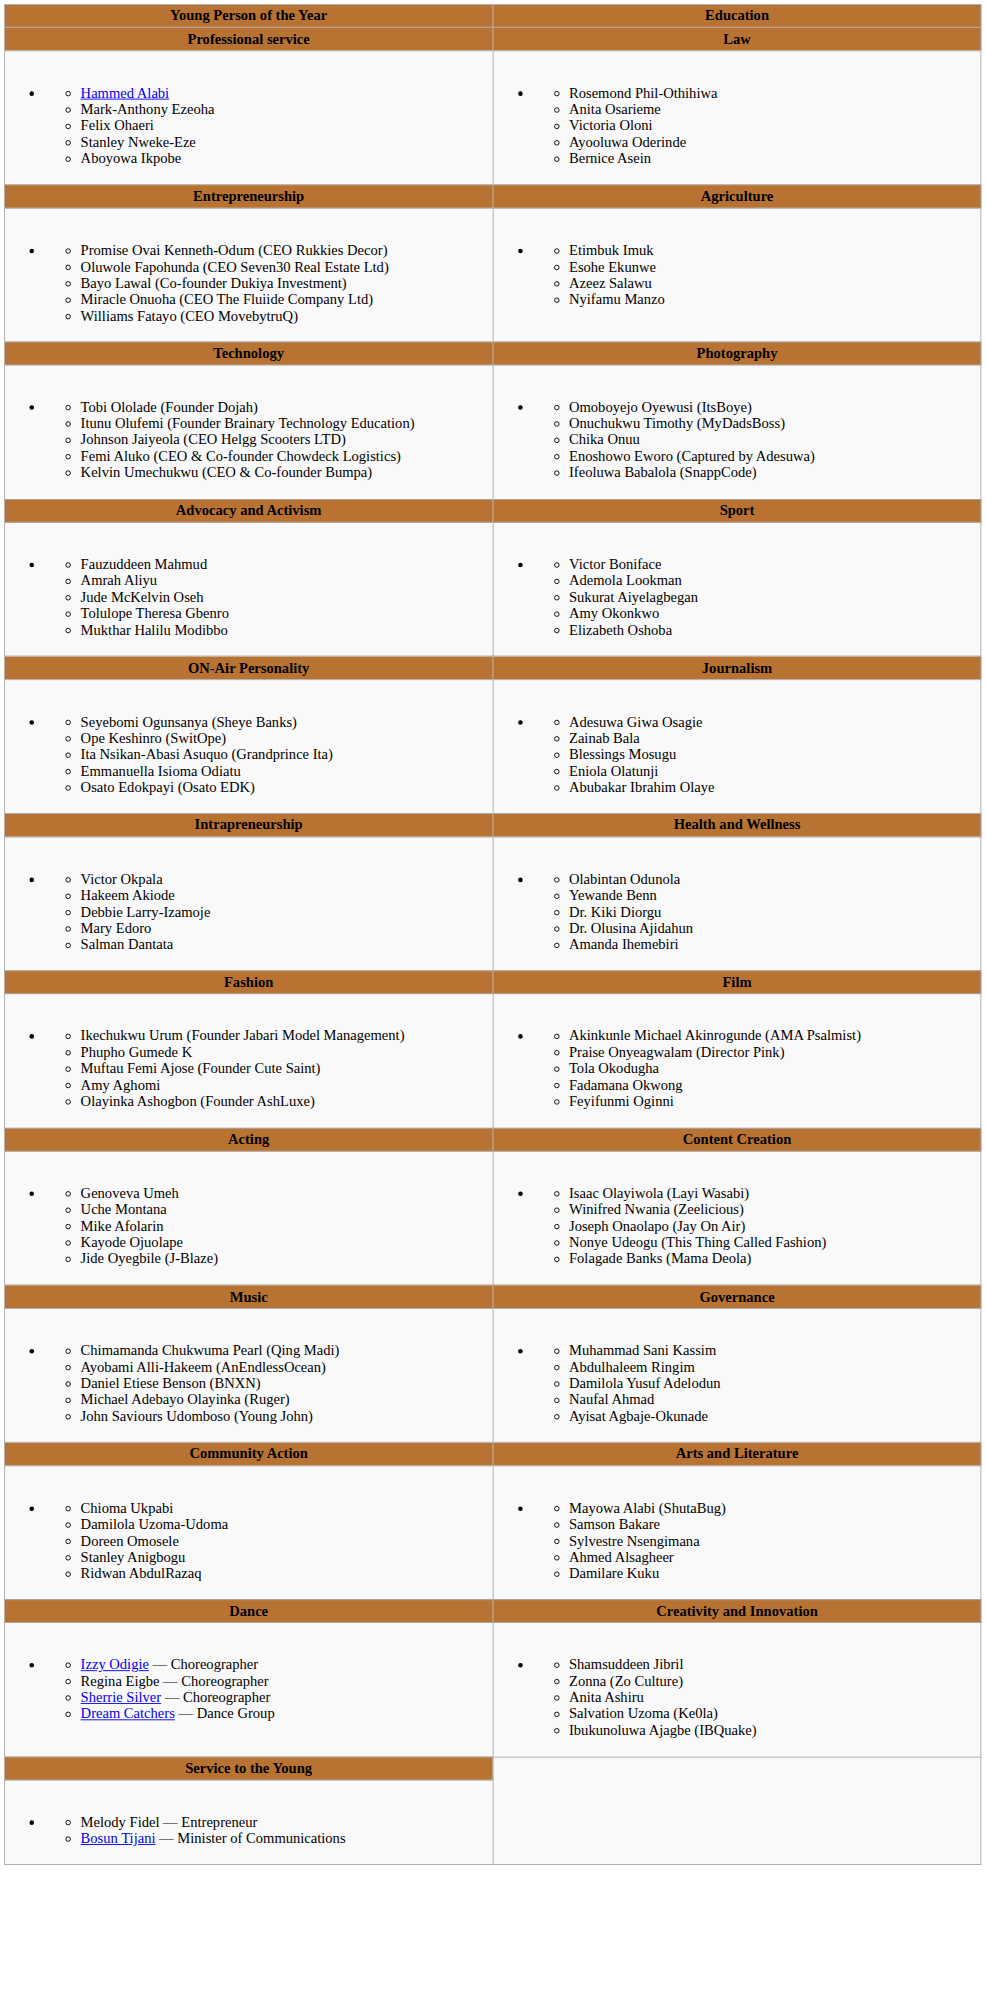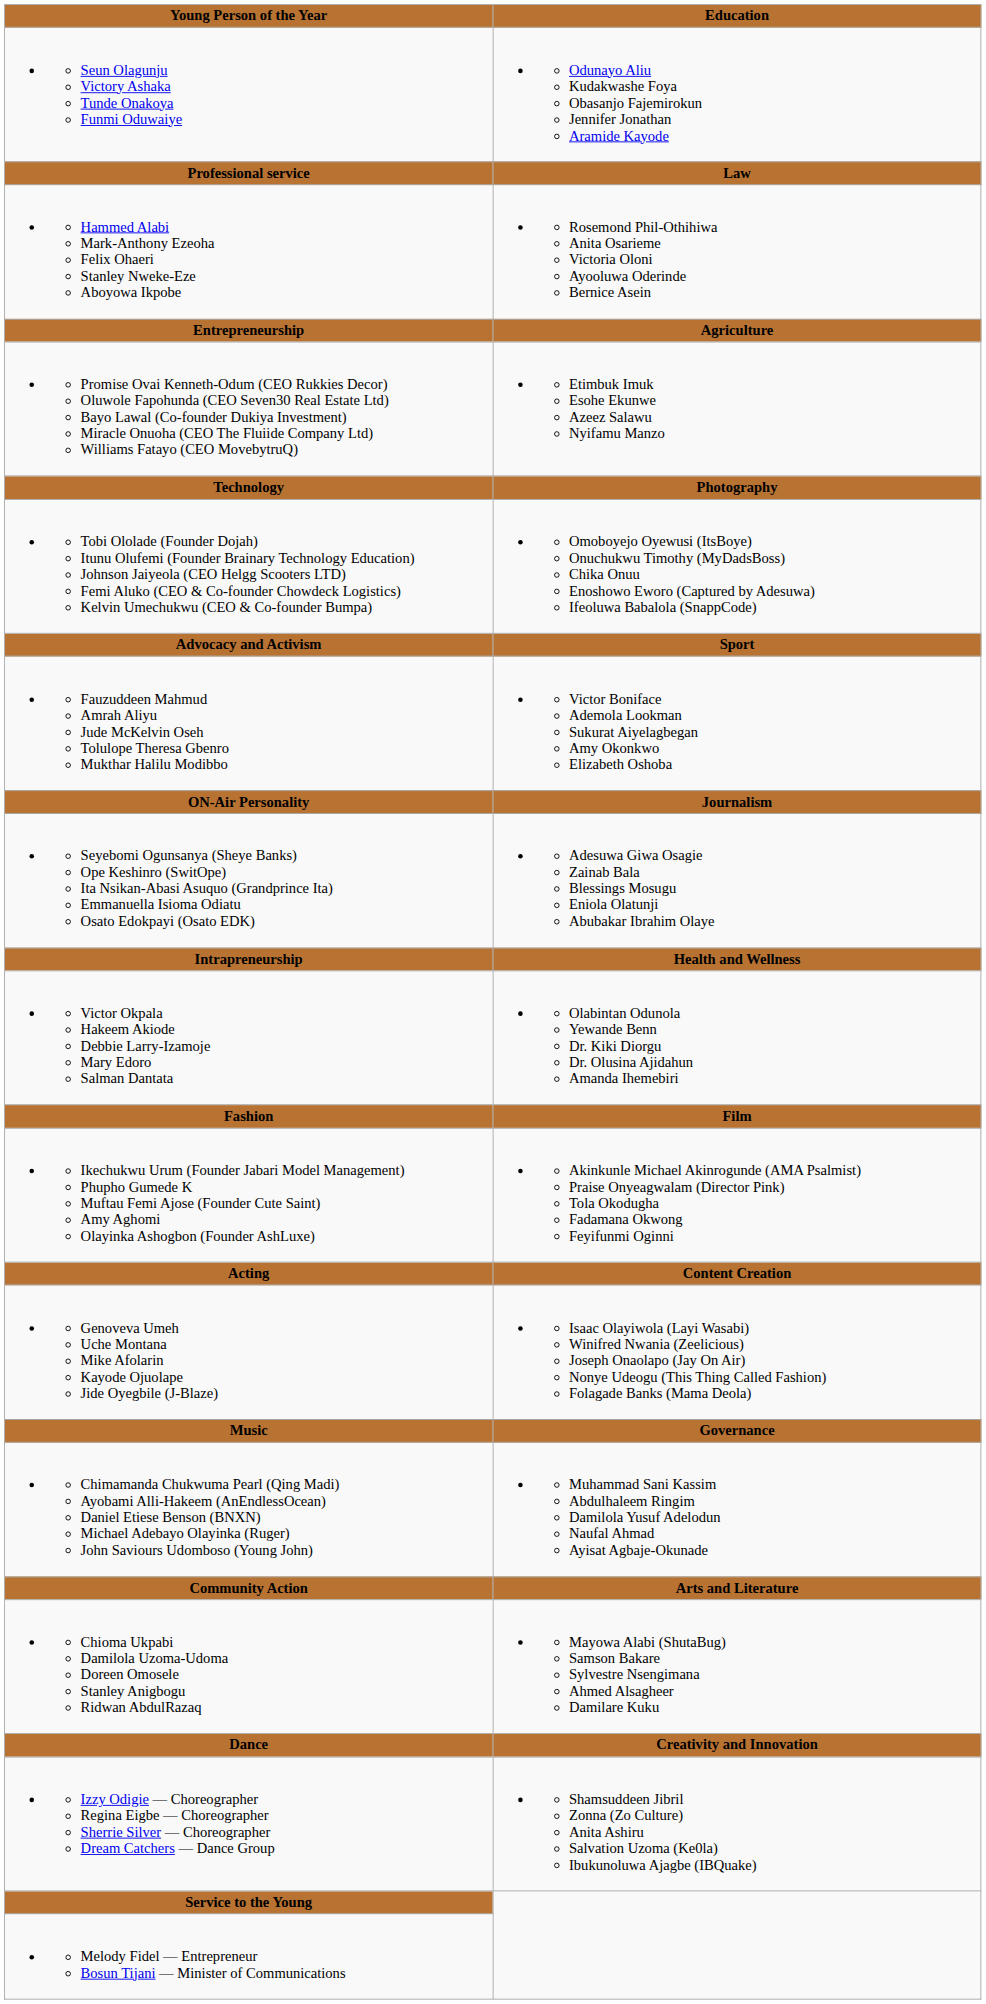 <table class=wikitable width="85%">
 <tr>
 <th style="background:#B87333;" ! width="50%">Young Person of the Year</th>
 <th style="background:#B87333;" ! width="50%">Education</th>
+</tr>
+<tr>
+<td valign="top"><br><ul><li><ul><li><a href='#'>Seun Olagunju</a></li><li><a href='#'>Victory Ashaka</a></li><li><a href='#'>Tunde Onakoya</a></li><li><a href='#'>Funmi Oduwaiye</a></li></ul></li></ul></td>
+<td valign="top"><br><ul><li><ul><li><a href='#'>Odunayo Aliu</a></li><li>Kudakwashe Foya</li><li>Obasanjo Fajemirokun</li><li>Jennifer Jonathan</li><li><a href='#'>Aramide Kayode</a></li></ul></li></ul></td>
 </tr>
 <tr>
 <th style="background:#B87333;" ! width="50%">Professional service</th>
 <th style="background:#B87333;" ! width="50%">Law</th>
 </tr>
 <tr>
 <td valign="top"><br><ul><li><ul><li><a href='#'>Hammed Alabi</a></li><li>Mark-Anthony Ezeoha</li><li>Felix Ohaeri</li><li>Stanley Nweke-Eze</li><li>Aboyowa Ikpobe</li></ul></li></ul></td>
 <td valign="top"><br><ul><li><ul><li>Rosemond Phil-Othihiwa</li><li>Anita Osarieme</li><li>Victoria Oloni</li><li>Ayooluwa Oderinde</li><li>Bernice Asein</li></ul></li></ul></td>
 </tr>
 <tr>
 <th style="background:#B87333;" ! width="50%">Entrepreneurship</th>
 <th style="background:#B87333;" ! width="50%">Agriculture</th>
 </tr>
 <tr>
 <td valign="top"><br><ul><li><ul><li>Promise Ovai Kenneth-Odum (CEO Rukkies Decor)</li><li>Oluwole Fapohunda (CEO Seven30 Real Estate Ltd)</li><li>Bayo Lawal (Co-founder Dukiya Investment)</li><li>Miracle Onuoha (CEO The Fluiide Company Ltd)</li><li>Williams Fatayo (CEO MovebytruQ)</li></ul></li></ul></td>
 <td valign="top"><br><ul><li><ul><li>Etimbuk Imuk</li><li>Esohe Ekunwe</li><li>Azeez Salawu</li><li>Nyifamu Manzo</li></ul></li></ul></td>
 </tr>
 <tr>
 <th style="background:#B87333;" ! width="50%">Technology</th>
 <th style="background:#B87333;" ! width="50%">Photography</th>
 </tr>
 <tr>
 <td valign="top"><br><ul><li><ul><li>Tobi Ololade (Founder Dojah)</li><li>Itunu Olufemi (Founder Brainary Technology Education)</li><li>Johnson Jaiyeola (CEO Helgg Scooters LTD)</li><li>Femi Aluko (CEO & Co-founder Chowdeck Logistics)</li><li>Kelvin Umechukwu (CEO & Co-founder Bumpa)</li></ul></li></ul></td>
 <td valign="top"><br><ul><li><ul><li>Omoboyejo Oyewusi (ItsBoye)</li><li>Onuchukwu Timothy (MyDadsBoss)</li><li>Chika Onuu</li><li>Enoshowo Eworo (Captured by Adesuwa)</li><li>Ifeoluwa Babalola (SnappCode)</li></ul></li></ul></td>
 </tr>
 <tr>
 <th style="background:#B87333;" ! width="50%">Advocacy and Activism</th>
 <th style="background:#B87333;" ! width="50%">Sport</th>
 </tr>
 <tr>
 <td valign="top"><br><ul><li><ul><li>Fauzuddeen Mahmud</li><li>Amrah Aliyu</li><li>Jude McKelvin Oseh</li><li>Tolulope Theresa Gbenro</li><li>Mukthar Halilu Modibbo</li></ul></li></ul></td>
 <td valign="top"><br><ul><li><ul><li>Victor Boniface</li><li>Ademola Lookman</li><li>Sukurat Aiyelagbegan</li><li>Amy Okonkwo</li><li>Elizabeth Oshoba</li></ul></li></ul></td>
 </tr>
 <tr>
 <th style="background:#B87333;" ! width="50%">ON-Air Personality</th>
 <th style="background:#B87333;" ! width="50%">Journalism</th>
 </tr>
 <tr>
 <td valign="top"><br><ul><li><ul><li>Seyebomi Ogunsanya (Sheye Banks)</li><li>Ope Keshinro (SwitOpe)</li><li>Ita Nsikan-Abasi Asuquo (Grandprince Ita)</li><li>Emmanuella Isioma Odiatu</li><li>Osato Edokpayi (Osato EDK)</li></ul></li></ul></td>
 <td valign="top"><br><ul><li><ul><li>Adesuwa Giwa Osagie</li><li>Zainab Bala</li><li>Blessings Mosugu</li><li>Eniola Olatunji</li><li>Abubakar Ibrahim Olaye</li></ul></li></ul></td>
 </tr>
 <tr>
 <th style="background:#B87333;" ! width="50%">Intrapreneurship</th>
 <th style="background:#B87333;" ! width="50%">Health and Wellness</th>
 </tr>
 <tr>
 <td valign="top"><br><ul><li><ul><li>Victor Okpala</li><li>Hakeem Akiode</li><li>Debbie Larry-Izamoje</li><li>Mary Edoro</li><li>Salman Dantata</li></ul></li></ul></td>
 <td valign="top"><br><ul><li><ul><li>Olabintan Odunola</li><li>Yewande Benn</li><li>Dr. Kiki Diorgu</li><li>Dr. Olusina Ajidahun</li><li>Amanda Ihemebiri</li></ul></li></ul></td>
 </tr>
 <tr>
 <th style="background:#B87333;" ! width="50%">Fashion</th>
 <th style="background:#B87333;" ! width="50%">Film</th>
 </tr>
 <tr>
 <td valign="top"><br><ul><li><ul><li>Ikechukwu Urum (Founder Jabari Model Management)</li><li>Phupho Gumede K</li><li>Muftau Femi Ajose (Founder Cute Saint)</li><li>Amy Aghomi</li><li>Olayinka Ashogbon (Founder AshLuxe)</li></ul></li></ul></td>
 <td valign="top"><br><ul><li><ul><li>Akinkunle Michael Akinrogunde (AMA Psalmist)</li><li>Praise Onyeagwalam (Director Pink)</li><li>Tola Okodugha</li><li>Fadamana Okwong</li><li>Feyifunmi Oginni</li></ul></li></ul></td>
 </tr>
 <tr>
 <th style="background:#B87333;" ! width="50%">Acting</th>
 <th style="background:#B87333;" ! width="50%">Content Creation</th>
 </tr>
 <tr>
 <td valign="top"><br><ul><li><ul><li>Genoveva Umeh</li><li>Uche Montana</li><li>Mike Afolarin</li><li>Kayode Ojuolape</li><li>Jide Oyegbile (J-Blaze)</li></ul></li></ul></td>
 <td valign="top"><br><ul><li><ul><li>Isaac Olayiwola (Layi Wasabi)</li><li>Winifred Nwania (Zeelicious)</li><li>Joseph Onaolapo (Jay On Air)</li><li>Nonye Udeogu (This Thing Called Fashion)</li><li>Folagade Banks (Mama Deola)</li></ul></li></ul></td>
 </tr>
 <tr>
 <th style="background:#B87333;" ! width="50%">Music</th>
 <th style="background:#B87333;" ! width="50%">Governance</th>
 </tr>
 <tr>
 <td valign="top"><br><ul><li><ul><li>Chimamanda Chukwuma Pearl (Qing Madi)</li><li>Ayobami Alli-Hakeem (AnEndlessOcean)</li><li>Daniel Etiese Benson (BNXN)</li><li>Michael Adebayo Olayinka (Ruger)</li><li>John Saviours Udomboso (Young John)</li></ul></li></ul></td>
 <td valign="top"><br><ul><li><ul><li>Muhammad Sani Kassim</li><li>Abdulhaleem Ringim</li><li>Damilola Yusuf Adelodun</li><li>Naufal Ahmad</li><li>Ayisat Agbaje-Okunade</li></ul></li></ul></td>
 </tr>
 <tr>
 <th style="background:#B87333;" ! width="50%">Community Action</th>
 <th style="background:#B87333;" ! width="50%">Arts and Literature</th>
 </tr>
 <tr>
 <td valign="top"><br><ul><li><ul><li>Chioma Ukpabi</li><li>Damilola Uzoma-Udoma</li><li>Doreen Omosele</li><li>Stanley Anigbogu</li><li>Ridwan AbdulRazaq</li></ul></li></ul></td>
 <td valign="top"><br><ul><li><ul><li>Mayowa Alabi (ShutaBug)</li><li>Samson Bakare</li><li>Sylvestre Nsengimana</li><li>Ahmed Alsagheer</li><li>Damilare Kuku</li></ul></li></ul></td>
 </tr>
 <tr>
 <th style="background:#B87333;" ! width="50%">Dance</th>
 <th style="background:#B87333;" ! width="50%">Creativity and Innovation</th>
 </tr>
 <tr>
 <td valign="top"><br><ul><li><ul><li><a href='#'>Izzy Odigie</a> — Choreographer</li><li>Regina Eigbe — Choreographer</li><li><a href='#'>Sherrie Silver</a> — Choreographer</li><li><a href='#'>Dream Catchers</a> — Dance Group</li></ul></li></ul></td>
 <td valign="top"><br><ul><li><ul><li>Shamsuddeen Jibril</li><li>Zonna (Zo Culture)</li><li>Anita Ashiru</li><li>Salvation Uzoma (Ke0la)</li><li>Ibukunoluwa Ajagbe (IBQuake)</li></ul></li></ul></td>
 </tr>
 <tr>
 <th style="background:#B87333;" ! width="50%">Service to the Young</th>
 </tr>
 <tr>
 <td valign="top"><br><ul><li><ul><li>Melody Fidel — Entrepreneur</li><li><a href='#'>Bosun Tijani</a> — Minister of Communications</li></ul></li></ul></td>
 </tr>
 </table>
